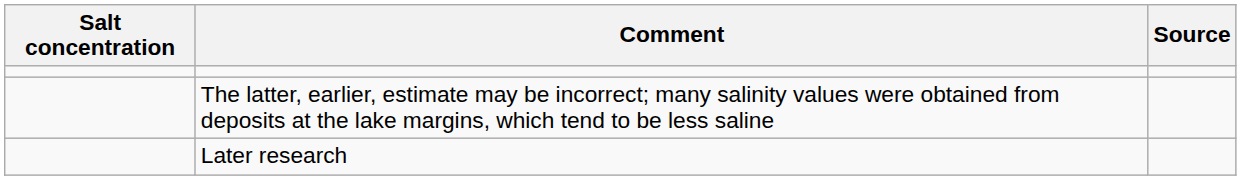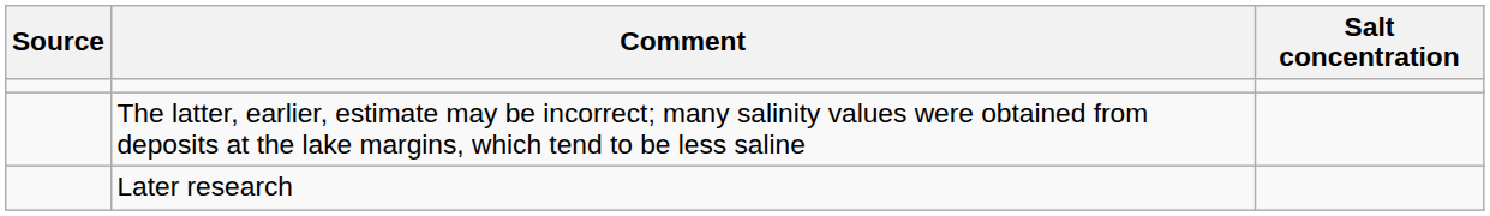 <table class="wikitable">
 <tr>
+<th>Source</th>
+<th>Comment</th>
 <th>Salt concentration</th>
-<th>Comment</th>
-<th>Source</th>
 </tr>
 <tr>
+<td align=center></td>
 <td></td>
 <td></td>
-<td align=center></td>
 </tr>
 <tr>
+<td align=center></td>
+<td>The latter, earlier, estimate may be incorrect; many salinity values were obtained from deposits at the lake margins, which tend to be less saline</td>
 <td></td>
-<td>The latter, earlier, estimate may be incorrect; many salinity values were obtained from deposits at the lake margins, which tend to be less saline</td>
-<td align=center></td>
 </tr>
 <tr>
+<td align=center></td>
+<td>Later research</td>
 <td></td>
-<td>Later research</td>
-<td align=center></td>
 </tr>
 </table>
